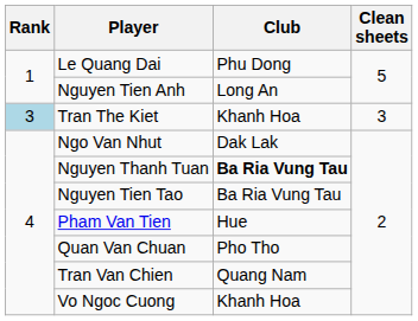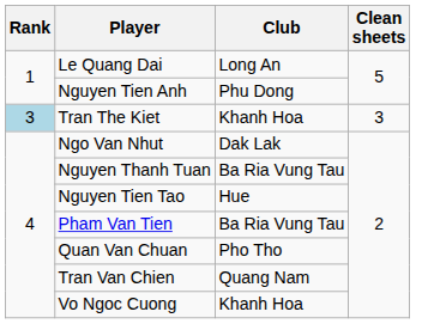 <table class="wikitable" style="text-align:center">
 <tr>
 <th>Rank</th>
 <th>Player</th>
 <th>Club</th>
 <th>Clean<br>sheets</th>
 </tr>
 <tr>
 <td rowspan=2>1</td>
 <td align="left"> Le Quang Dai</td>
-<td align="left">Phu Dong</td>
+<td align="left">Long An</td>
 <td rowspan=2>5</td>
 </tr>
 <tr>
 <td align="left"> Nguyen Tien Anh</td>
-<td align="left">Long An</td>
+<td align="left">Phu Dong</td>
 </tr>
 <tr>
 <td style="background: lightblue;">3</td>
 <td align="left"> Tran The Kiet</td>
 <td align="left">Khanh Hoa</td>
 <td>3</td>
 </tr>
 <tr>
 <td rowspan=7>4</td>
 <td align="left"> Ngo Van Nhut</td>
 <td align="left">Dak Lak</td>
 <td rowspan=7>2</td>
 </tr>
 <tr>
 <td align="left"> Nguyen Thanh Tuan</td>
-<td align="left"><strong>Ba Ria Vung Tau</strong></td>
+<td align="left">Ba Ria Vung Tau</td>
 </tr>
 <tr>
 <td align="left"> Nguyen Tien Tao</td>
-<td align="left">Ba Ria Vung Tau</td>
+<td align="left">Hue</td>
 </tr>
 <tr>
 <td align="left"> <a href='#'>Pham Van Tien</a></td>
-<td align="left">Hue</td>
+<td align="left">Ba Ria Vung Tau</td>
 </tr>
 <tr>
 <td align="left"> Quan Van Chuan</td>
 <td align="left">Pho Tho</td>
 </tr>
 <tr>
 <td align="left"> Tran Van Chien</td>
 <td align="left">Quang Nam</td>
 </tr>
 <tr>
 <td align="left"> Vo Ngoc Cuong</td>
 <td align="left">Khanh Hoa</td>
 </tr>
 </table>
